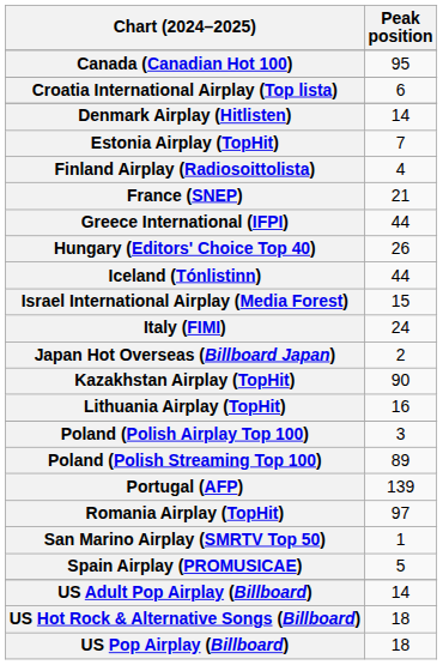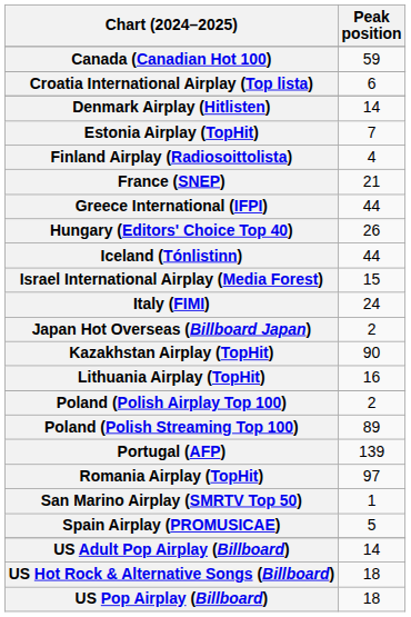 <table class="wikitable sortable plainrowheaders" style="text-align:center">
 <tr>
 <th scope="col">Chart (2024–2025)</th>
 <th scope="col">Peak<br>position</th>
 </tr>
 <tr>
 </tr>
 <tr>
 </tr>
 <tr>
 <th scope="row">Canada (<a href='#'>Canadian Hot 100</a>)</th>
-<td>95</td>
+<td>59</td>
 </tr>
 <tr>
 </tr>
 <tr>
 <th scope="row">Croatia International Airplay (<a href='#'>Top lista</a>)</th>
 <td>6</td>
 </tr>
 <tr>
 </tr>
 <tr>
 <th scope="row">Denmark Airplay (<a href='#'>Hitlisten</a>)</th>
 <td>14</td>
 </tr>
 <tr>
 <th scope="row">Estonia Airplay (<a href='#'>TopHit</a>)</th>
 <td>7</td>
 </tr>
 <tr>
 <th scope="row">Finland Airplay (<a href='#'>Radiosoittolista</a>)</th>
 <td>4</td>
 </tr>
 <tr>
 <th scope="row">France (<a href='#'>SNEP</a>)</th>
 <td>21</td>
 </tr>
 <tr>
 <th scope="row">Greece International (<a href='#'>IFPI</a>)</th>
 <td>44</td>
 </tr>
 <tr>
 <th scope="row">Hungary (<a href='#'>Editors' Choice Top 40</a>)</th>
 <td>26</td>
 </tr>
 <tr>
 <th scope="row">Iceland (<a href='#'>Tónlistinn</a>)</th>
 <td>44</td>
 </tr>
 <tr>
 <th scope="row">Israel International Airplay (<a href='#'>Media Forest</a>)</th>
 <td>15</td>
 </tr>
 <tr>
 <th scope="row">Italy (<a href='#'>FIMI</a>)</th>
 <td>24</td>
 </tr>
 <tr>
 <th scope="row">Japan Hot Overseas (<em><a href='#'>Billboard Japan</a></em>)</th>
 <td>2</td>
 </tr>
 <tr>
 <th scope="row">Kazakhstan Airplay (<a href='#'>TopHit</a>)</th>
 <td>90</td>
 </tr>
 <tr>
 <th scope="row">Lithuania Airplay (<a href='#'>TopHit</a>)</th>
 <td>16</td>
 </tr>
 <tr>
 </tr>
 <tr>
 </tr>
 <tr>
 <th scope="row">Poland (<a href='#'>Polish Airplay Top 100</a>)</th>
-<td>3</td>
+<td>2</td>
 </tr>
 <tr>
 <th scope="row">Poland (<a href='#'>Polish Streaming Top 100</a>)</th>
 <td>89</td>
 </tr>
 <tr>
 <th scope="row">Portugal (<a href='#'>AFP</a>)</th>
 <td>139</td>
 </tr>
 <tr>
 <th scope="row">Romania Airplay (<a href='#'>TopHit</a>)</th>
 <td>97</td>
 </tr>
 <tr>
 <th scope="row">San Marino Airplay (<a href='#'>SMRTV Top 50</a>)</th>
 <td>1</td>
 </tr>
 <tr>
 <th scope="row">Spain Airplay (<a href='#'>PROMUSICAE</a>)</th>
 <td>5</td>
 </tr>
 <tr>
 </tr>
 <tr>
 </tr>
 <tr>
 <th scope="row">US <a href='#'>Adult Pop Airplay</a> (<em><a href='#'>Billboard</a></em>)</th>
 <td>14</td>
 </tr>
 <tr>
 <th scope="row">US <a href='#'>Hot Rock & Alternative Songs</a> (<em><a href='#'>Billboard</a></em>)</th>
 <td>18</td>
 </tr>
 <tr>
 <th scope="row">US <a href='#'>Pop Airplay</a> (<em><a href='#'>Billboard</a></em>)</th>
 <td>18</td>
 </tr>
 </table>
